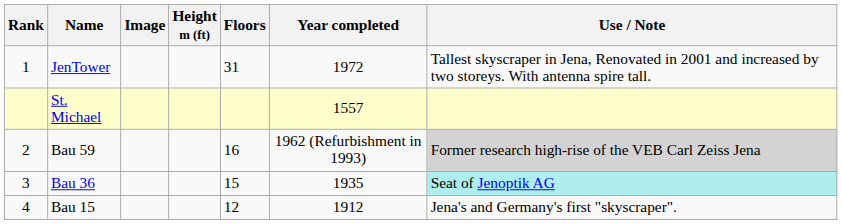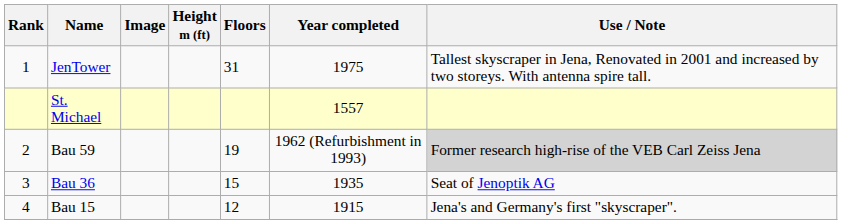 <table class="wikitable sortable">
 <tr>
 <th>Rank</th>
 <th>Name</th>
 <th>Image</th>
 <th>Height<br><small>m (ft)</small></th>
 <th>Floors</th>
 <th>Year completed</th>
 <th>Use / Note</th>
 </tr>
 <tr>
 <td align="center">1</td>
 <td><a href='#'>JenTower</a></td>
 <td></td>
 <td align="center"></td>
 <td>31</td>
-<td align="center">1972</td>
+<td align="center">1975</td>
 <td>Tallest skyscraper in Jena, Renovated in 2001 and increased by two storeys. With antenna spire  tall.</td>
 </tr>
 <tr style="background: #ffffcc">
 <td align="center"></td>
 <td><a href='#'>St. Michael</a></td>
 <td></td>
 <td align="center"></td>
 <td></td>
 <td align="center">1557</td>
 <td></td>
 </tr>
 <tr>
 <td align="center">2</td>
 <td>Bau 59</td>
 <td></td>
 <td align="center"></td>
-<td>16</td>
+<td>19</td>
 <td align="center">1962  (Refurbishment in 1993)</td>
 <td style="background: lightgrey;">Former research high-rise of the VEB Carl Zeiss Jena</td>
 </tr>
 <tr>
 <td align="center">3</td>
 <td><a href='#'>Bau 36</a></td>
 <td></td>
 <td align="center"></td>
 <td>15</td>
 <td align="center">1935</td>
-<td style="background: paleturquoise;">Seat of <a href='#'>Jenoptik AG</a></td>
+<td>Seat of <a href='#'>Jenoptik AG</a></td>
 </tr>
 <tr>
 <td align="center">4</td>
 <td>Bau 15</td>
 <td></td>
 <td align="center"></td>
 <td>12</td>
-<td align="center">1912</td>
+<td align="center">1915</td>
 <td>Jena's and Germany's first "skyscraper".</td>
 </tr>
 <tr>
 </tr>
 </table>
